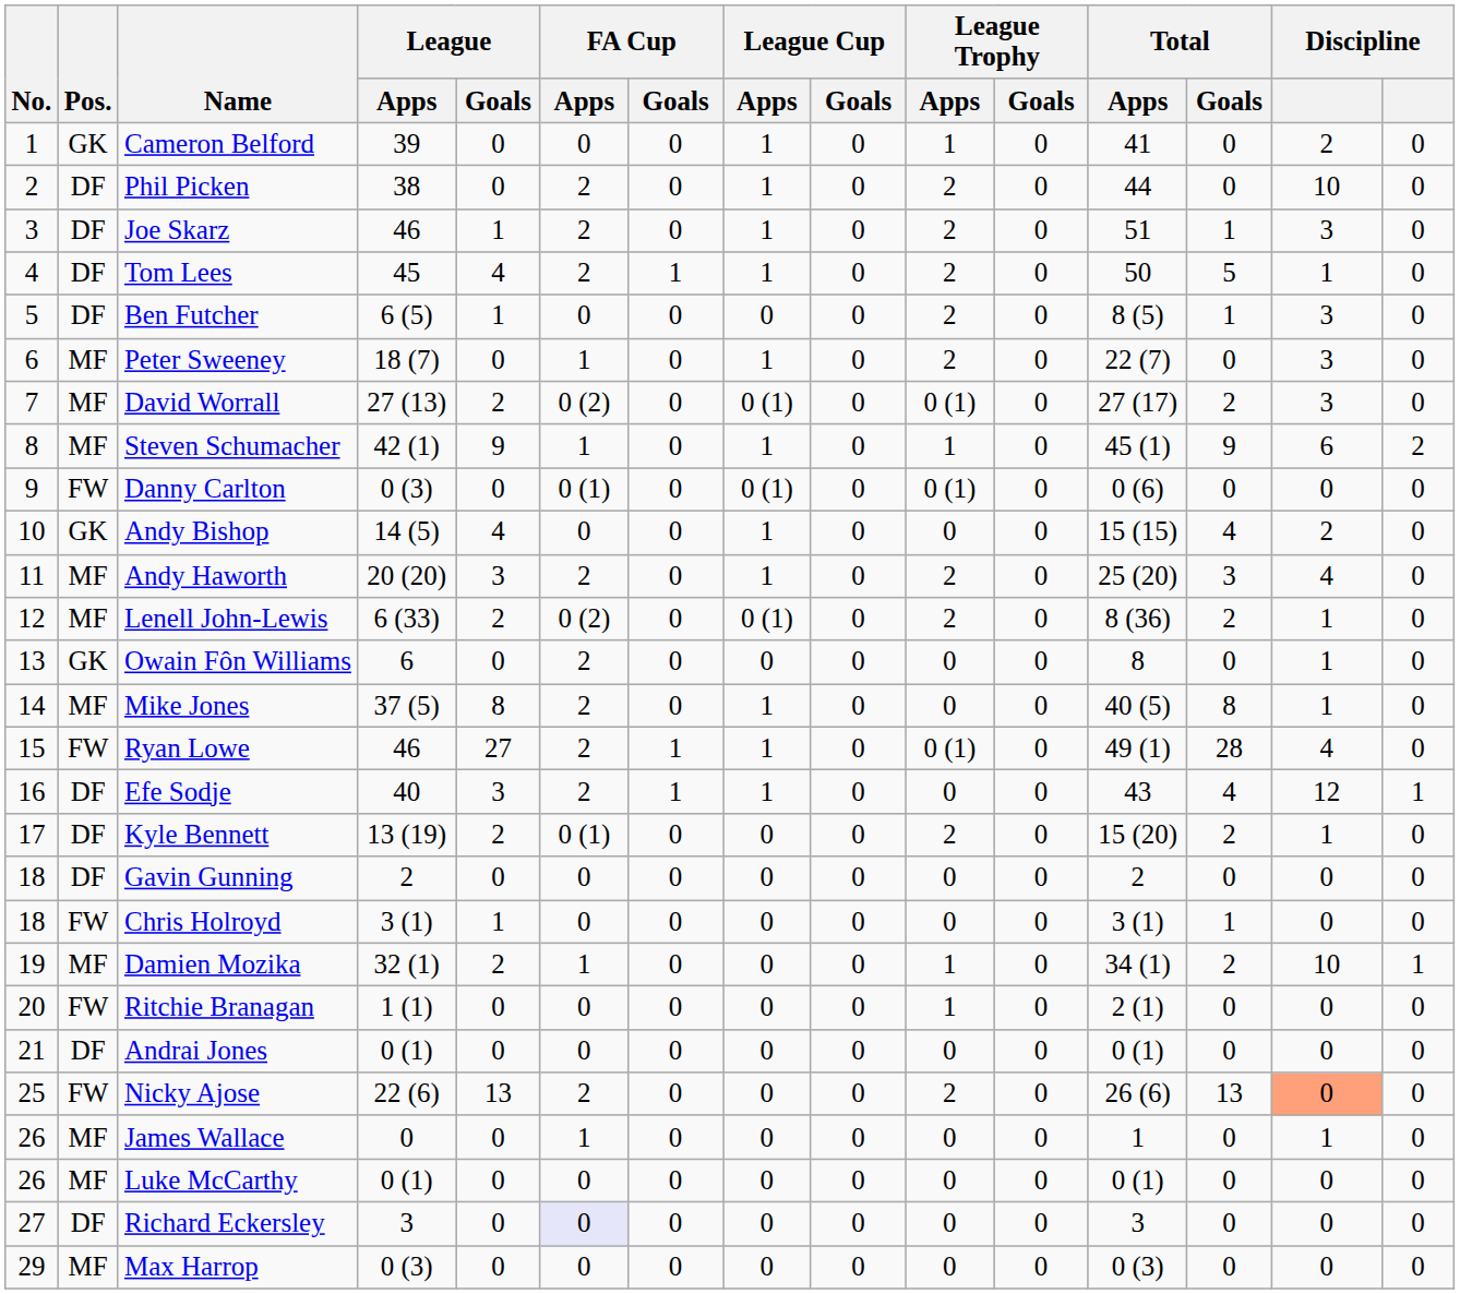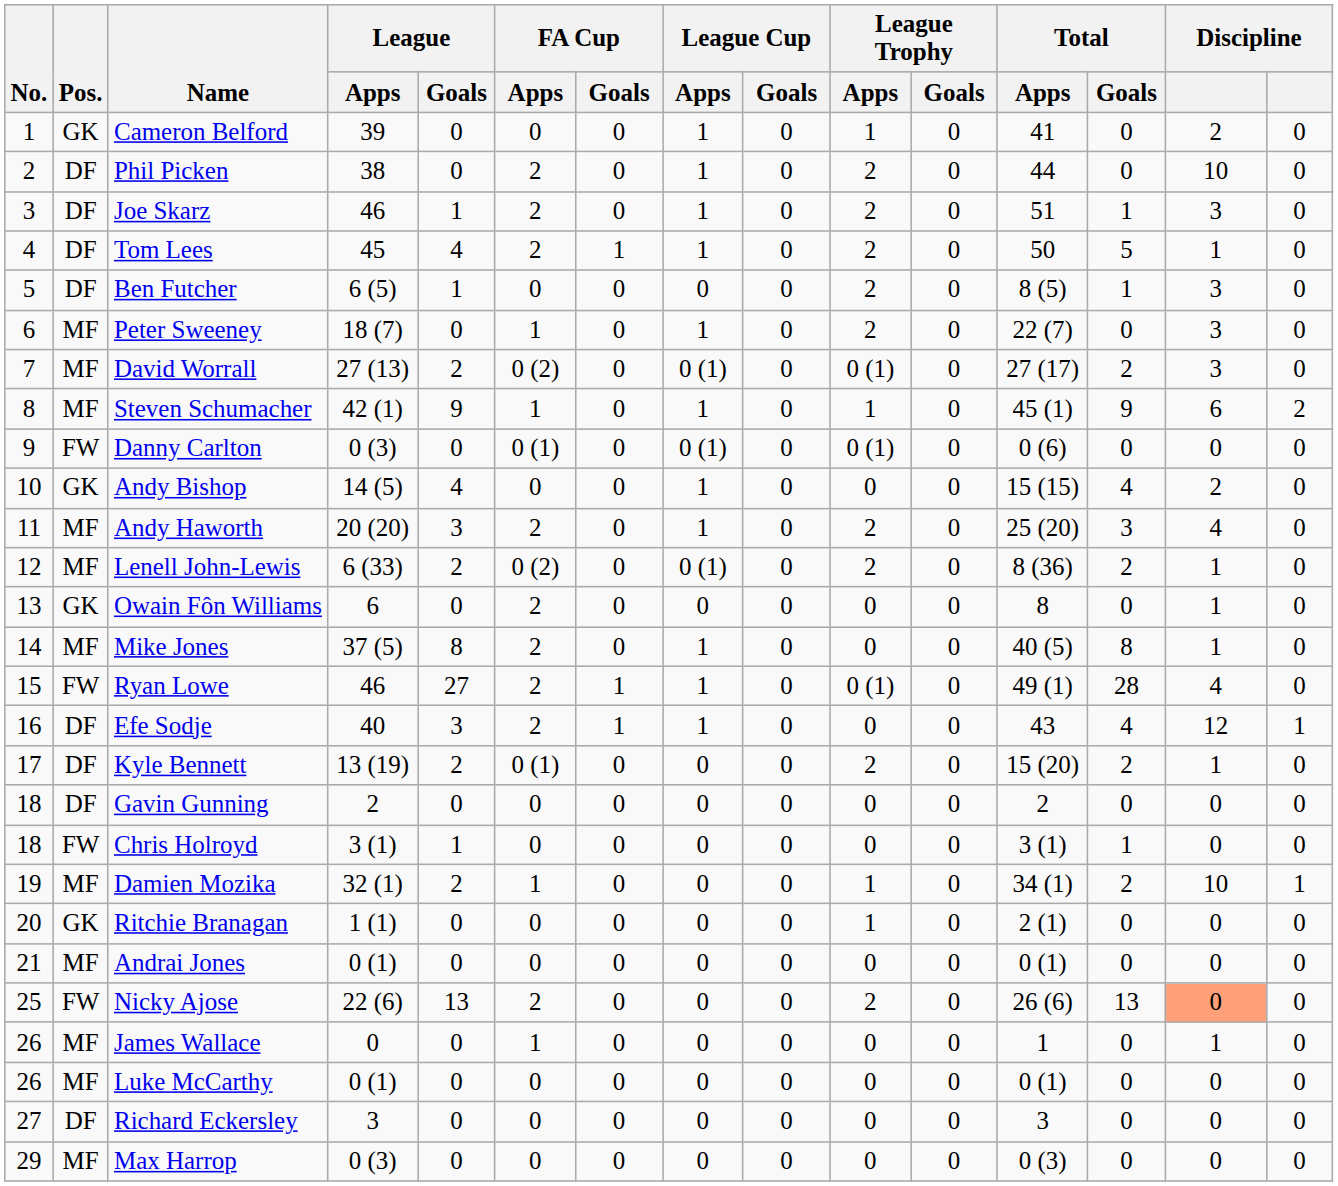 <table class="wikitable" style="text-align:center">
 <tr>
 <th rowspan="2" valign="bottom">No.</th>
 <th rowspan="2" valign="bottom">Pos.</th>
 <th rowspan="2" valign="bottom">Name</th>
 <th colspan="2" width="100">League</th>
 <th colspan="2" width="100">FA Cup</th>
 <th colspan="2" width="100">League Cup</th>
 <th colspan="2" width="100">League Trophy</th>
 <th colspan="2" width="100">Total</th>
 <th colspan="2" width="100">Discipline</th>
 </tr>
 <tr>
 <th>Apps</th>
 <th>Goals</th>
 <th>Apps</th>
 <th>Goals</th>
 <th>Apps</th>
 <th>Goals</th>
 <th>Apps</th>
 <th>Goals</th>
 <th>Apps</th>
 <th>Goals</th>
 <th></th>
 <th></th>
 </tr>
 <tr>
 <td>1</td>
 <td>GK</td>
 <td align="left"> <a href='#'>Cameron Belford</a></td>
 <td>39</td>
 <td>0</td>
 <td>0</td>
 <td>0</td>
 <td>1</td>
 <td>0</td>
 <td>1</td>
 <td>0</td>
 <td>41</td>
 <td>0</td>
 <td>2</td>
 <td>0</td>
 </tr>
 <tr>
 <td>2</td>
 <td>DF</td>
 <td align="left"> <a href='#'>Phil Picken</a></td>
 <td>38</td>
 <td>0</td>
 <td>2</td>
 <td>0</td>
 <td>1</td>
 <td>0</td>
 <td>2</td>
 <td>0</td>
 <td>44</td>
 <td>0</td>
 <td>10</td>
 <td>0</td>
 </tr>
 <tr>
 <td>3</td>
 <td>DF</td>
 <td align="left"> <a href='#'>Joe Skarz</a></td>
 <td>46</td>
 <td>1</td>
 <td>2</td>
 <td>0</td>
 <td>1</td>
 <td>0</td>
 <td>2</td>
 <td>0</td>
 <td>51</td>
 <td>1</td>
 <td>3</td>
 <td>0</td>
 </tr>
 <tr>
 <td>4</td>
 <td>DF</td>
 <td align="left"> <a href='#'>Tom Lees</a></td>
 <td>45</td>
 <td>4</td>
 <td>2</td>
 <td>1</td>
 <td>1</td>
 <td>0</td>
 <td>2</td>
 <td>0</td>
 <td>50</td>
 <td>5</td>
 <td>1</td>
 <td>0</td>
 </tr>
 <tr>
 <td>5</td>
 <td>DF</td>
 <td align="left"> <a href='#'>Ben Futcher</a></td>
 <td>6 (5)</td>
 <td>1</td>
 <td>0</td>
 <td>0</td>
 <td>0</td>
 <td>0</td>
 <td>2</td>
 <td>0</td>
 <td>8 (5)</td>
 <td>1</td>
 <td>3</td>
 <td>0</td>
 </tr>
 <tr>
 <td>6</td>
 <td>MF</td>
 <td align="left"> <a href='#'>Peter Sweeney</a></td>
 <td>18 (7)</td>
 <td>0</td>
 <td>1</td>
 <td>0</td>
 <td>1</td>
 <td>0</td>
 <td>2</td>
 <td>0</td>
 <td>22 (7)</td>
 <td>0</td>
 <td>3</td>
 <td>0</td>
 </tr>
 <tr>
 <td>7</td>
 <td>MF</td>
 <td align="left"> <a href='#'>David Worrall</a></td>
 <td>27 (13)</td>
 <td>2</td>
 <td>0 (2)</td>
 <td>0</td>
 <td>0 (1)</td>
 <td>0</td>
 <td>0 (1)</td>
 <td>0</td>
 <td>27 (17)</td>
 <td>2</td>
 <td>3</td>
 <td>0</td>
 </tr>
 <tr>
 <td>8</td>
 <td>MF</td>
 <td align="left"> <a href='#'>Steven Schumacher</a></td>
 <td>42 (1)</td>
 <td>9</td>
 <td>1</td>
 <td>0</td>
 <td>1</td>
 <td>0</td>
 <td>1</td>
 <td>0</td>
 <td>45 (1)</td>
 <td>9</td>
 <td>6</td>
 <td>2</td>
 </tr>
 <tr>
 <td>9</td>
 <td>FW</td>
 <td align="left"> <a href='#'>Danny Carlton</a></td>
 <td>0 (3)</td>
 <td>0</td>
 <td>0 (1)</td>
 <td>0</td>
 <td>0 (1)</td>
 <td>0</td>
 <td>0 (1)</td>
 <td>0</td>
 <td>0 (6)</td>
 <td>0</td>
 <td>0</td>
 <td>0</td>
 </tr>
 <tr>
 <td>10</td>
 <td>GK</td>
 <td align="left"> <a href='#'>Andy Bishop</a></td>
 <td>14 (5)</td>
 <td>4</td>
 <td>0</td>
 <td>0</td>
 <td>1</td>
 <td>0</td>
 <td>0</td>
 <td>0</td>
 <td>15 (15)</td>
 <td>4</td>
 <td>2</td>
 <td>0</td>
 </tr>
 <tr>
 <td>11</td>
 <td>MF</td>
 <td align="left"> <a href='#'>Andy Haworth</a></td>
 <td>20 (20)</td>
 <td>3</td>
 <td>2</td>
 <td>0</td>
 <td>1</td>
 <td>0</td>
 <td>2</td>
 <td>0</td>
 <td>25 (20)</td>
 <td>3</td>
 <td>4</td>
 <td>0</td>
 </tr>
 <tr>
 <td>12</td>
 <td>MF</td>
 <td align="left"> <a href='#'>Lenell John-Lewis</a></td>
 <td>6 (33)</td>
 <td>2</td>
 <td>0 (2)</td>
 <td>0</td>
 <td>0 (1)</td>
 <td>0</td>
 <td>2</td>
 <td>0</td>
 <td>8 (36)</td>
 <td>2</td>
 <td>1</td>
 <td>0</td>
 </tr>
 <tr>
 <td>13</td>
 <td>GK</td>
 <td align="left"> <a href='#'>Owain Fôn Williams</a></td>
 <td>6</td>
 <td>0</td>
 <td>2</td>
 <td>0</td>
 <td>0</td>
 <td>0</td>
 <td>0</td>
 <td>0</td>
 <td>8</td>
 <td>0</td>
 <td>1</td>
 <td>0</td>
 </tr>
 <tr>
 <td>14</td>
 <td>MF</td>
 <td align="left"> <a href='#'>Mike Jones</a></td>
 <td>37 (5)</td>
 <td>8</td>
 <td>2</td>
 <td>0</td>
 <td>1</td>
 <td>0</td>
 <td>0</td>
 <td>0</td>
 <td>40 (5)</td>
 <td>8</td>
 <td>1</td>
 <td>0</td>
 </tr>
 <tr>
 <td>15</td>
 <td>FW</td>
 <td align="left"> <a href='#'>Ryan Lowe</a></td>
 <td>46</td>
 <td>27</td>
 <td>2</td>
 <td>1</td>
 <td>1</td>
 <td>0</td>
 <td>0 (1)</td>
 <td>0</td>
 <td>49 (1)</td>
 <td>28</td>
 <td>4</td>
 <td>0</td>
 </tr>
 <tr>
 <td>16</td>
 <td>DF</td>
 <td align="left"> <a href='#'>Efe Sodje</a></td>
 <td>40</td>
 <td>3</td>
 <td>2</td>
 <td>1</td>
 <td>1</td>
 <td>0</td>
 <td>0</td>
 <td>0</td>
 <td>43</td>
 <td>4</td>
 <td>12</td>
 <td>1</td>
 </tr>
 <tr>
 <td>17</td>
 <td>DF</td>
 <td align="left"> <a href='#'>Kyle Bennett</a></td>
 <td>13 (19)</td>
 <td>2</td>
 <td>0 (1)</td>
 <td>0</td>
 <td>0</td>
 <td>0</td>
 <td>2</td>
 <td>0</td>
 <td>15 (20)</td>
 <td>2</td>
 <td>1</td>
 <td>0</td>
 </tr>
 <tr>
 <td>18</td>
 <td>DF</td>
 <td align="left"> <a href='#'>Gavin Gunning</a></td>
 <td>2</td>
 <td>0</td>
 <td>0</td>
 <td>0</td>
 <td>0</td>
 <td>0</td>
 <td>0</td>
 <td>0</td>
 <td>2</td>
 <td>0</td>
 <td>0</td>
 <td>0</td>
 </tr>
 <tr>
 <td>18</td>
 <td>FW</td>
 <td align="left"> <a href='#'>Chris Holroyd</a></td>
 <td>3 (1)</td>
 <td>1</td>
 <td>0</td>
 <td>0</td>
 <td>0</td>
 <td>0</td>
 <td>0</td>
 <td>0</td>
 <td>3 (1)</td>
 <td>1</td>
 <td>0</td>
 <td>0</td>
 </tr>
 <tr>
 <td>19</td>
 <td>MF</td>
 <td align="left"> <a href='#'>Damien Mozika</a></td>
 <td>32 (1)</td>
 <td>2</td>
 <td>1</td>
 <td>0</td>
 <td>0</td>
 <td>0</td>
 <td>1</td>
 <td>0</td>
 <td>34 (1)</td>
 <td>2</td>
 <td>10</td>
 <td>1</td>
 </tr>
 <tr>
 <td>20</td>
-<td>FW</td>
+<td>GK</td>
 <td align="left"> <a href='#'>Ritchie Branagan</a></td>
 <td>1 (1)</td>
 <td>0</td>
 <td>0</td>
 <td>0</td>
 <td>0</td>
 <td>0</td>
 <td>1</td>
 <td>0</td>
 <td>2 (1)</td>
 <td>0</td>
 <td>0</td>
 <td>0</td>
 </tr>
 <tr>
 <td>21</td>
-<td>DF</td>
+<td>MF</td>
 <td align="left"> <a href='#'>Andrai Jones</a></td>
 <td>0 (1)</td>
 <td>0</td>
 <td>0</td>
 <td>0</td>
 <td>0</td>
 <td>0</td>
 <td>0</td>
 <td>0</td>
 <td>0 (1)</td>
 <td>0</td>
 <td>0</td>
 <td>0</td>
 </tr>
 <tr>
 <td>25</td>
 <td>FW</td>
 <td align="left"> <a href='#'>Nicky Ajose</a></td>
 <td>22 (6)</td>
 <td>13</td>
 <td>2</td>
 <td>0</td>
 <td>0</td>
 <td>0</td>
 <td>2</td>
 <td>0</td>
 <td>26 (6)</td>
 <td>13</td>
 <td style="background: lightsalmon;">0</td>
 <td>0</td>
 </tr>
 <tr>
 <td>26</td>
 <td>MF</td>
 <td align="left"> <a href='#'>James Wallace</a></td>
 <td>0</td>
 <td>0</td>
 <td>1</td>
 <td>0</td>
 <td>0</td>
 <td>0</td>
 <td>0</td>
 <td>0</td>
 <td>1</td>
 <td>0</td>
 <td>1</td>
 <td>0</td>
 </tr>
 <tr>
 <td>26</td>
 <td>MF</td>
 <td align="left"> <a href='#'>Luke McCarthy</a></td>
 <td>0 (1)</td>
 <td>0</td>
 <td>0</td>
 <td>0</td>
 <td>0</td>
 <td>0</td>
 <td>0</td>
 <td>0</td>
 <td>0 (1)</td>
 <td>0</td>
 <td>0</td>
 <td>0</td>
 </tr>
 <tr>
 <td>27</td>
 <td>DF</td>
 <td align="left"> <a href='#'>Richard Eckersley</a></td>
 <td>3</td>
 <td>0</td>
-<td style="background: lavender;">0</td>
+<td>0</td>
 <td>0</td>
 <td>0</td>
 <td>0</td>
 <td>0</td>
 <td>0</td>
 <td>3</td>
 <td>0</td>
 <td>0</td>
 <td>0</td>
 </tr>
 <tr>
 <td>29</td>
 <td>MF</td>
 <td align="left"> <a href='#'>Max Harrop</a></td>
 <td>0 (3)</td>
 <td>0</td>
 <td>0</td>
 <td>0</td>
 <td>0</td>
 <td>0</td>
 <td>0</td>
 <td>0</td>
 <td>0 (3)</td>
 <td>0</td>
 <td>0</td>
 <td>0</td>
 </tr>
 </table>
